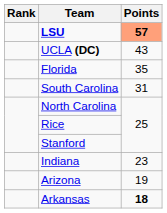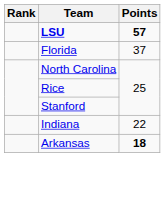 <table class="wikitable sortable" style="text-align:center">
 <tr>
 <th>Rank</th>
 <th>Team</th>
 <th>Points</th>
 </tr>
 <tr>
 <td></td>
 <td align="left"><strong><a href='#'>LSU</a></strong></td>
-<td style="background: lightsalmon;"><strong>57</strong></td>
-</tr>
-<tr>
-<td></td>
-<td align="left"><a href='#'>UCLA</a> <strong>(DC)</strong></td>
-<td>43</td>
+<td><strong>57</strong></td>
 </tr>
 <tr>
 <td></td>
 <td align="left"><a href='#'>Florida</a></td>
-<td>35</td>
-</tr>
-<tr>
-<td></td>
-<td align="left"><a href='#'>South Carolina</a></td>
-<td>31</td>
+<td>37</td>
 </tr>
 <tr>
 <td rowspan=3></td>
 <td align="left"><a href='#'>North Carolina</a></td>
 <td rowspan=3>25</td>
 </tr>
 <tr>
 <td align="left"><a href='#'>Rice</a></td>
 </tr>
 <tr>
 <td align="left"><a href='#'>Stanford</a></td>
 </tr>
 <tr>
 <td></td>
 <td align="left"><a href='#'>Indiana</a></td>
-<td>23</td>
-</tr>
-<tr>
-<td></td>
-<td align="left"><a href='#'>Arizona</a></td>
-<td>19</td>
+<td>22</td>
 </tr>
 <tr>
 <td></td>
 <td align="left"><a href='#'>Arkansas</a></td>
 <td><strong>18</strong></td>
 </tr>
 </table>
